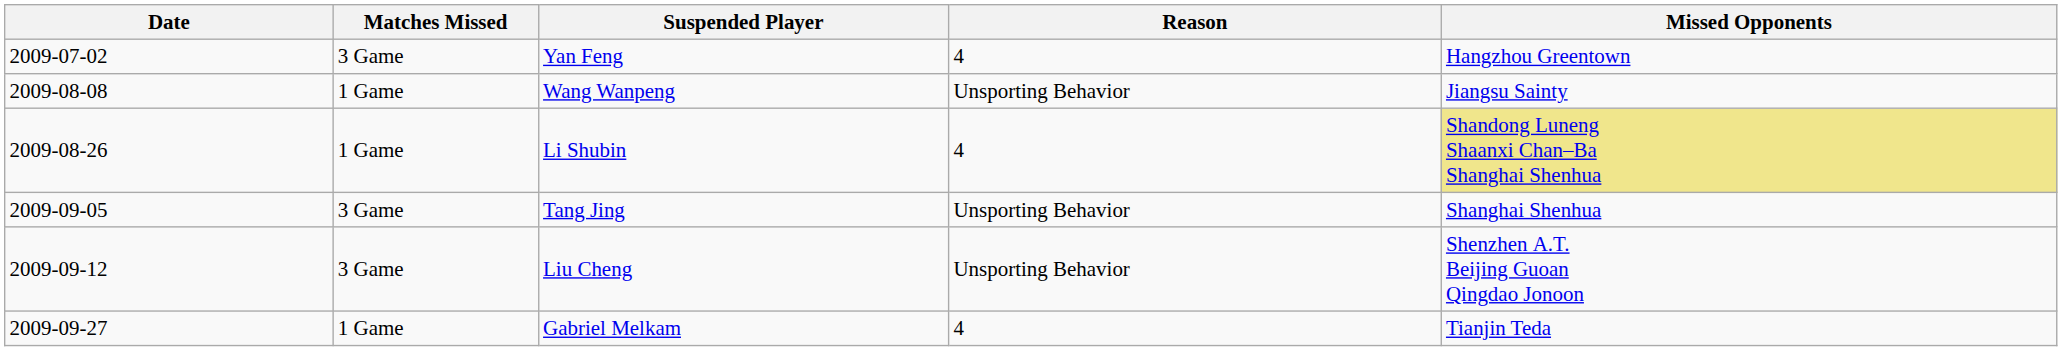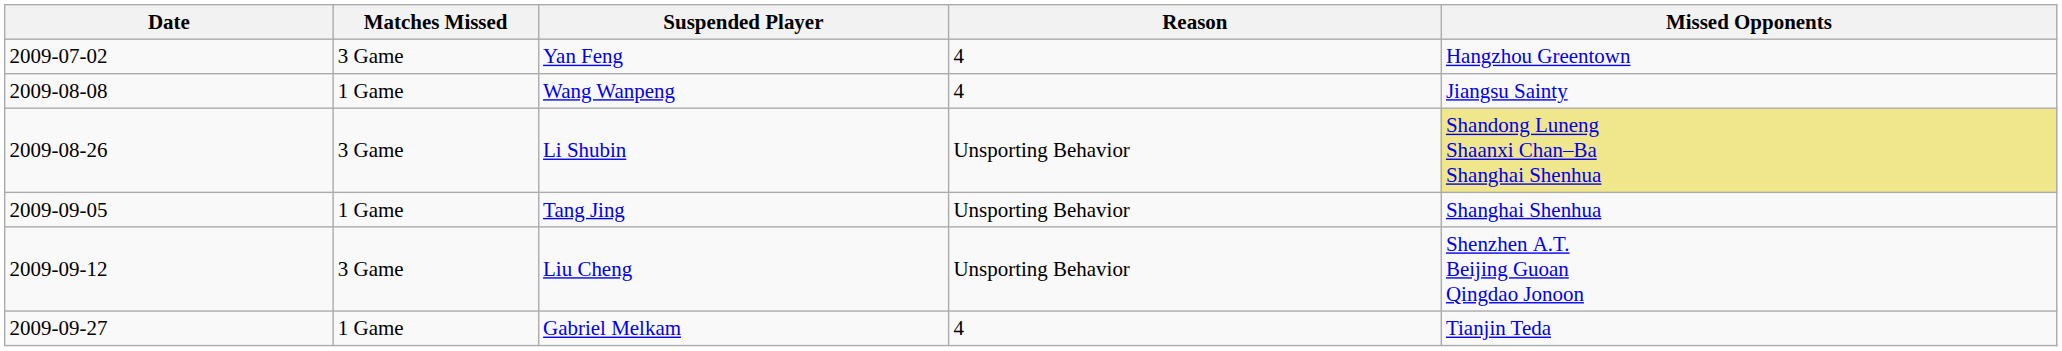 <table class="wikitable" style="font-size:95%; width:75%">
 <tr>
 <th width=16%>Date</th>
 <th width=10%>Matches Missed</th>
 <th width=20%>Suspended Player</th>
 <th width=24%>Reason</th>
 <th width=30%>Missed Opponents</th>
 </tr>
 <tr>
 <td>2009-07-02</td>
 <td>3 Game</td>
 <td><a href='#'>Yan Feng</a></td>
 <td>4 </td>
 <td><a href='#'>Hangzhou Greentown</a></td>
 </tr>
 <tr>
 <td>2009-08-08</td>
 <td>1 Game</td>
 <td><a href='#'>Wang Wanpeng</a></td>
-<td>Unsporting Behavior</td>
+<td>4 </td>
 <td><a href='#'>Jiangsu Sainty</a></td>
 </tr>
 <tr>
 <td>2009-08-26</td>
-<td>1 Game</td>
+<td>3 Game</td>
 <td><a href='#'>Li Shubin</a></td>
-<td>4 </td>
+<td>Unsporting Behavior</td>
 <td style="background: khaki;"><a href='#'>Shandong Luneng</a><br><a href='#'>Shaanxi Chan–Ba</a><br><a href='#'>Shanghai Shenhua</a></td>
 </tr>
 <tr>
 <td>2009-09-05</td>
-<td>3 Game</td>
+<td>1 Game</td>
 <td><a href='#'>Tang Jing</a></td>
 <td>Unsporting Behavior</td>
 <td><a href='#'>Shanghai Shenhua</a></td>
 </tr>
 <tr>
 <td>2009-09-12</td>
 <td>3 Game</td>
 <td><a href='#'>Liu Cheng</a></td>
 <td>Unsporting Behavior</td>
 <td><a href='#'>Shenzhen A.T.</a><br><a href='#'>Beijing Guoan</a><br><a href='#'>Qingdao Jonoon</a></td>
 </tr>
 <tr>
 <td>2009-09-27</td>
 <td>1 Game</td>
 <td><a href='#'>Gabriel Melkam</a></td>
 <td>4 </td>
 <td><a href='#'>Tianjin Teda</a></td>
 </tr>
 </table>
